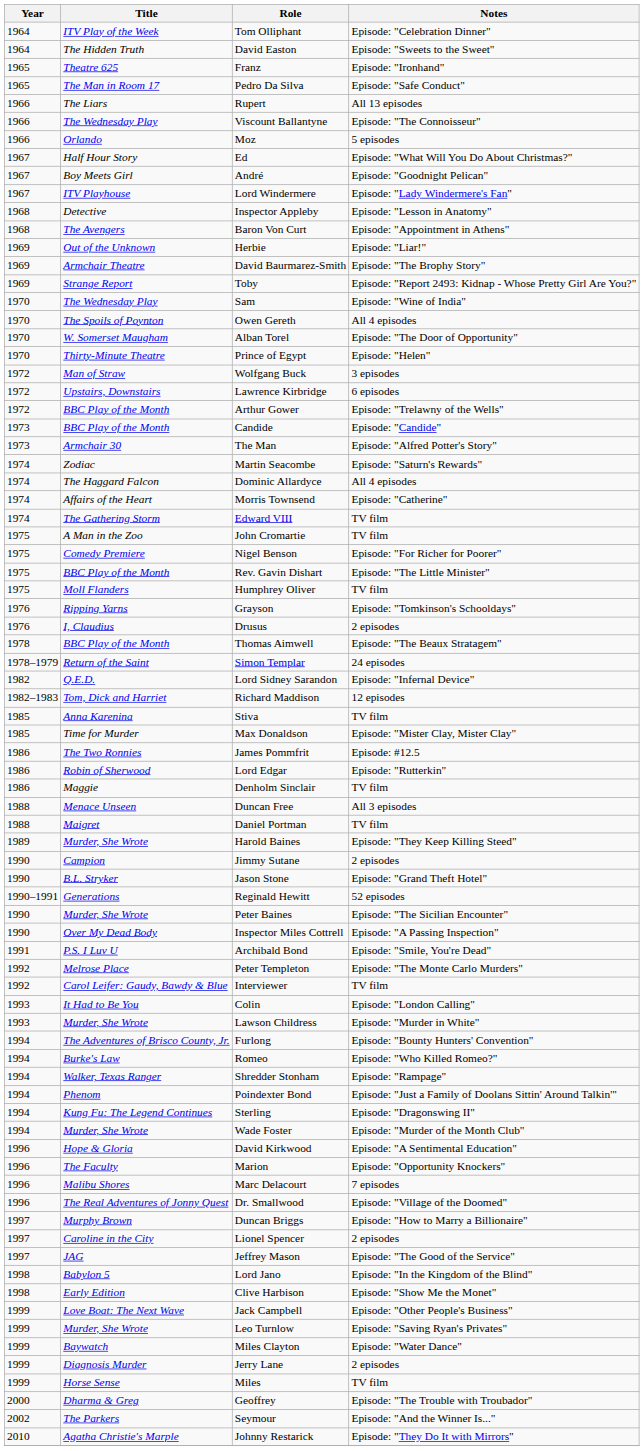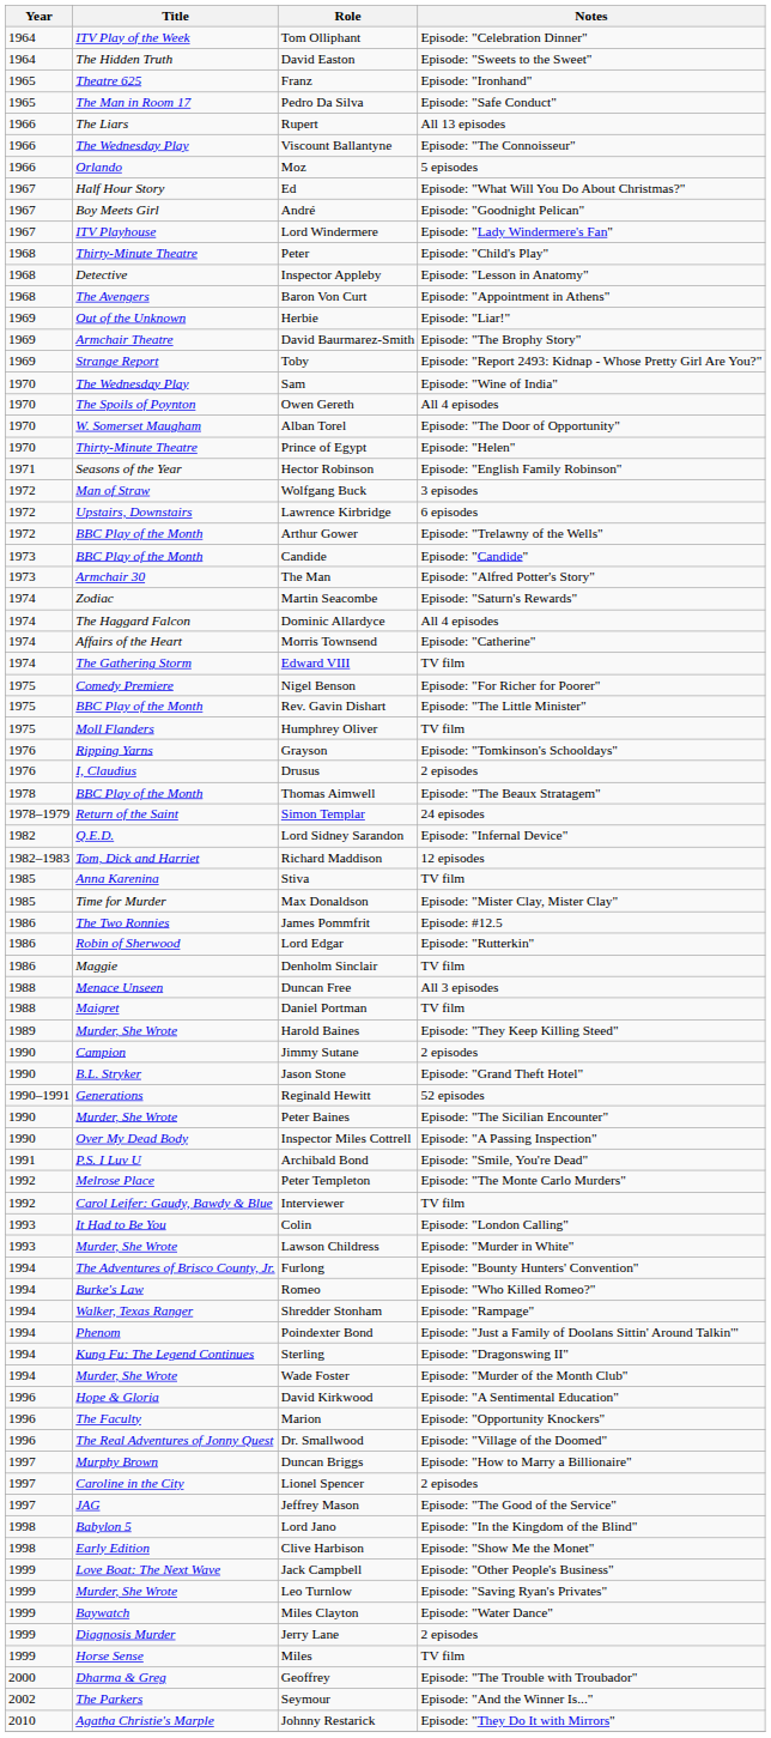 <table class="wikitable sortable">
 <tr>
 <th>Year</th>
 <th>Title</th>
 <th>Role</th>
 <th>Notes</th>
 </tr>
 <tr>
 <td>1964</td>
 <td><em><a href='#'>ITV Play of the Week</a></em></td>
 <td>Tom Olliphant</td>
 <td>Episode: "Celebration Dinner"</td>
 </tr>
 <tr>
 <td>1964</td>
 <td><em>The Hidden Truth</em></td>
 <td>David Easton</td>
 <td>Episode: "Sweets to the Sweet"</td>
 </tr>
 <tr>
 <td>1965</td>
 <td><em><a href='#'>Theatre 625</a></em></td>
 <td>Franz</td>
 <td>Episode: "Ironhand"</td>
 </tr>
 <tr>
 <td>1965</td>
 <td><em><a href='#'>The Man in Room 17</a></em></td>
 <td>Pedro Da Silva</td>
 <td>Episode: "Safe Conduct"</td>
 </tr>
 <tr>
 <td>1966</td>
 <td><em>The Liars</em></td>
 <td>Rupert</td>
 <td>All 13 episodes</td>
 </tr>
 <tr>
 <td>1966</td>
 <td><em><a href='#'>The Wednesday Play</a></em></td>
 <td>Viscount Ballantyne</td>
 <td>Episode: "The Connoisseur"</td>
 </tr>
 <tr>
 <td>1966</td>
 <td><em><a href='#'>Orlando</a></em></td>
 <td>Moz</td>
 <td>5 episodes</td>
 </tr>
 <tr>
 <td>1967</td>
 <td><em>Half Hour Story</em></td>
 <td>Ed</td>
 <td>Episode: "What Will You Do About Christmas?"</td>
 </tr>
 <tr>
 <td>1967</td>
 <td><em>Boy Meets Girl</em></td>
 <td>André</td>
 <td>Episode: "Goodnight Pelican"</td>
 </tr>
 <tr>
 <td>1967</td>
 <td><em><a href='#'>ITV Playhouse</a></em></td>
 <td>Lord Windermere</td>
 <td>Episode: "<a href='#'>Lady Windermere's Fan</a>"</td>
 </tr>
 <tr>
 <td>1968</td>
+<td><em><a href='#'>Thirty-Minute Theatre</a></em></td>
+<td>Peter</td>
+<td>Episode: "Child's Play"</td>
+</tr>
+<tr>
+<td>1968</td>
 <td><em>Detective</em></td>
 <td>Inspector Appleby</td>
 <td>Episode: "Lesson in Anatomy"</td>
 </tr>
 <tr>
 <td>1968</td>
 <td><em><a href='#'>The Avengers</a></em></td>
 <td>Baron Von Curt</td>
 <td>Episode: "Appointment in Athens"</td>
 </tr>
 <tr>
 <td>1969</td>
 <td><em><a href='#'>Out of the Unknown</a></em></td>
 <td>Herbie</td>
 <td>Episode: "Liar!"</td>
 </tr>
 <tr>
 <td>1969</td>
 <td><em><a href='#'>Armchair Theatre</a></em></td>
 <td>David Baurmarez-Smith</td>
 <td>Episode: "The Brophy Story"</td>
 </tr>
 <tr>
 <td>1969</td>
 <td><em><a href='#'>Strange Report</a></em></td>
 <td>Toby</td>
 <td>Episode: "Report 2493: Kidnap - Whose Pretty Girl Are You?"</td>
 </tr>
 <tr>
 <td>1970</td>
 <td><em><a href='#'>The Wednesday Play</a></em></td>
 <td>Sam</td>
 <td>Episode: "Wine of India"</td>
 </tr>
 <tr>
 <td>1970</td>
 <td><em><a href='#'>The Spoils of Poynton</a></em></td>
 <td>Owen Gereth</td>
 <td>All 4 episodes</td>
 </tr>
 <tr>
 <td>1970</td>
 <td><em><a href='#'>W. Somerset Maugham</a></em></td>
 <td>Alban Torel</td>
 <td>Episode: "The Door of Opportunity"</td>
 </tr>
 <tr>
 <td>1970</td>
 <td><em><a href='#'>Thirty-Minute Theatre</a></em></td>
 <td>Prince of Egypt</td>
 <td>Episode: "Helen"</td>
 </tr>
 <tr>
+<td>1971</td>
+<td><em>Seasons of the Year</em></td>
+<td>Hector Robinson</td>
+<td>Episode: "English Family Robinson"</td>
+</tr>
+<tr>
 <td>1972</td>
 <td><em><a href='#'>Man of Straw</a></em></td>
 <td>Wolfgang Buck</td>
 <td>3 episodes</td>
 </tr>
 <tr>
 <td>1972</td>
 <td><em><a href='#'>Upstairs, Downstairs</a></em></td>
 <td>Lawrence Kirbridge</td>
 <td>6 episodes</td>
 </tr>
 <tr>
 <td>1972</td>
 <td><em><a href='#'>BBC Play of the Month</a></em></td>
 <td>Arthur Gower</td>
 <td>Episode: "Trelawny of the Wells"</td>
 </tr>
 <tr>
 <td>1973</td>
 <td><em><a href='#'>BBC Play of the Month</a></em></td>
 <td>Candide</td>
 <td>Episode: "<a href='#'>Candide</a>"</td>
 </tr>
 <tr>
 <td>1973</td>
 <td><em><a href='#'>Armchair 30</a></em></td>
 <td>The Man</td>
 <td>Episode: "Alfred Potter's Story"</td>
 </tr>
 <tr>
 <td>1974</td>
 <td><em>Zodiac</em></td>
 <td>Martin Seacombe</td>
 <td>Episode: "Saturn's Rewards"</td>
 </tr>
 <tr>
 <td>1974</td>
 <td><em>The Haggard Falcon</em></td>
 <td>Dominic Allardyce</td>
 <td>All 4 episodes</td>
 </tr>
 <tr>
 <td>1974</td>
 <td><em>Affairs of the Heart</em></td>
 <td>Morris Townsend</td>
 <td>Episode: "Catherine"</td>
 </tr>
 <tr>
 <td>1974</td>
 <td><em><a href='#'>The Gathering Storm</a></em></td>
 <td><a href='#'>Edward VIII</a></td>
-<td>TV film</td>
-</tr>
-<tr>
-<td>1975</td>
-<td><em>A Man in the Zoo</em></td>
-<td>John Cromartie</td>
 <td>TV film</td>
 </tr>
 <tr>
 <td>1975</td>
 <td><em><a href='#'>Comedy Premiere</a></em></td>
 <td>Nigel Benson</td>
 <td>Episode: "For Richer for Poorer"</td>
 </tr>
 <tr>
 <td>1975</td>
 <td><em><a href='#'>BBC Play of the Month</a></em></td>
 <td>Rev. Gavin Dishart</td>
 <td>Episode: "The Little Minister"</td>
 </tr>
 <tr>
 <td>1975</td>
 <td><em><a href='#'>Moll Flanders</a></em></td>
 <td>Humphrey Oliver</td>
 <td>TV film</td>
 </tr>
 <tr>
 <td>1976</td>
 <td><em><a href='#'>Ripping Yarns</a></em></td>
 <td>Grayson</td>
 <td>Episode: "Tomkinson's Schooldays"</td>
 </tr>
 <tr>
 <td>1976</td>
 <td><em><a href='#'>I, Claudius</a></em></td>
 <td>Drusus</td>
 <td>2 episodes</td>
 </tr>
 <tr>
 <td>1978</td>
 <td><em><a href='#'>BBC Play of the Month</a></em></td>
 <td>Thomas Aimwell</td>
 <td>Episode: "The Beaux Stratagem"</td>
 </tr>
 <tr>
 <td>1978–1979</td>
 <td><em><a href='#'>Return of the Saint</a></em></td>
 <td><a href='#'>Simon Templar</a></td>
 <td>24 episodes</td>
 </tr>
 <tr>
 <td>1982</td>
 <td><em><a href='#'>Q.E.D.</a></em></td>
 <td>Lord Sidney Sarandon</td>
 <td>Episode: "Infernal Device"</td>
 </tr>
 <tr>
 <td>1982–1983</td>
 <td><em><a href='#'>Tom, Dick and Harriet</a></em></td>
 <td>Richard Maddison</td>
 <td>12 episodes</td>
 </tr>
 <tr>
 <td>1985</td>
 <td><em><a href='#'>Anna Karenina</a></em></td>
 <td>Stiva</td>
 <td>TV film</td>
 </tr>
 <tr>
 <td>1985</td>
 <td><em>Time for Murder</em></td>
 <td>Max Donaldson</td>
 <td>Episode: "Mister Clay, Mister Clay"</td>
 </tr>
 <tr>
 <td>1986</td>
 <td><em><a href='#'>The Two Ronnies</a></em></td>
 <td>James Pommfrit</td>
 <td>Episode: #12.5</td>
 </tr>
 <tr>
 <td>1986</td>
 <td><em><a href='#'>Robin of Sherwood</a></em></td>
 <td>Lord Edgar</td>
 <td>Episode: "Rutterkin"</td>
 </tr>
 <tr>
 <td>1986</td>
 <td><em>Maggie</em></td>
 <td>Denholm Sinclair</td>
 <td>TV film</td>
 </tr>
 <tr>
 <td>1988</td>
 <td><em><a href='#'>Menace Unseen</a></em></td>
 <td>Duncan Free</td>
 <td>All 3 episodes</td>
 </tr>
 <tr>
 <td>1988</td>
 <td><em><a href='#'>Maigret</a></em></td>
 <td>Daniel Portman</td>
 <td>TV film</td>
 </tr>
 <tr>
 <td>1989</td>
 <td><em><a href='#'>Murder, She Wrote</a></em></td>
 <td>Harold Baines</td>
 <td>Episode: "They Keep Killing Steed"</td>
 </tr>
 <tr>
 <td>1990</td>
 <td><em><a href='#'>Campion</a></em></td>
 <td>Jimmy Sutane</td>
 <td>2 episodes</td>
 </tr>
 <tr>
 <td>1990</td>
 <td><em><a href='#'>B.L. Stryker</a></em></td>
 <td>Jason Stone</td>
 <td>Episode: "Grand Theft Hotel"</td>
 </tr>
 <tr>
 <td>1990–1991</td>
 <td><em><a href='#'>Generations</a></em></td>
 <td>Reginald Hewitt</td>
 <td>52 episodes</td>
 </tr>
 <tr>
 <td>1990</td>
 <td><em><a href='#'>Murder, She Wrote</a></em></td>
 <td>Peter Baines</td>
 <td>Episode: "The Sicilian Encounter"</td>
 </tr>
 <tr>
 <td>1990</td>
 <td><em><a href='#'>Over My Dead Body</a></em></td>
 <td>Inspector Miles Cottrell</td>
 <td>Episode: "A Passing Inspection"</td>
 </tr>
 <tr>
 <td>1991</td>
 <td><em><a href='#'>P.S. I Luv U</a></em></td>
 <td>Archibald Bond</td>
 <td>Episode: "Smile, You're Dead"</td>
 </tr>
 <tr>
 <td>1992</td>
 <td><em><a href='#'>Melrose Place</a></em></td>
 <td>Peter Templeton</td>
 <td>Episode: "The Monte Carlo Murders"</td>
 </tr>
 <tr>
 <td>1992</td>
 <td><em><a href='#'>Carol Leifer: Gaudy, Bawdy & Blue</a></em></td>
 <td>Interviewer</td>
 <td>TV film</td>
 </tr>
 <tr>
 <td>1993</td>
 <td><em><a href='#'>It Had to Be You</a></em></td>
 <td>Colin</td>
 <td>Episode: "London Calling"</td>
 </tr>
 <tr>
 <td>1993</td>
 <td><em><a href='#'>Murder, She Wrote</a></em></td>
 <td>Lawson Childress</td>
 <td>Episode: "Murder in White"</td>
 </tr>
 <tr>
 <td>1994</td>
 <td><em><a href='#'>The Adventures of Brisco County, Jr.</a></em></td>
 <td>Furlong</td>
 <td>Episode: "Bounty Hunters' Convention"</td>
 </tr>
 <tr>
 <td>1994</td>
 <td><em><a href='#'>Burke's Law</a></em></td>
 <td>Romeo</td>
 <td>Episode: "Who Killed Romeo?"</td>
 </tr>
 <tr>
 <td>1994</td>
 <td><em><a href='#'>Walker, Texas Ranger</a></em></td>
 <td>Shredder Stonham</td>
 <td>Episode: "Rampage"</td>
 </tr>
 <tr>
 <td>1994</td>
 <td><em><a href='#'>Phenom</a></em></td>
 <td>Poindexter Bond</td>
 <td>Episode: "Just a Family of Doolans Sittin' Around Talkin'"</td>
 </tr>
 <tr>
 <td>1994</td>
 <td><em><a href='#'>Kung Fu: The Legend Continues</a></em></td>
 <td>Sterling</td>
 <td>Episode: "Dragonswing II"</td>
 </tr>
 <tr>
 <td>1994</td>
 <td><em><a href='#'>Murder, She Wrote</a></em></td>
 <td>Wade Foster</td>
 <td>Episode: "Murder of the Month Club"</td>
 </tr>
 <tr>
 <td>1996</td>
 <td><em><a href='#'>Hope & Gloria</a></em></td>
 <td>David Kirkwood</td>
 <td>Episode: "A Sentimental Education"</td>
 </tr>
 <tr>
 <td>1996</td>
 <td><em><a href='#'>The Faculty</a></em></td>
 <td>Marion</td>
 <td>Episode: "Opportunity Knockers"</td>
 </tr>
 <tr>
 <td>1996</td>
-<td><em><a href='#'>Malibu Shores</a></em></td>
-<td>Marc Delacourt</td>
-<td>7 episodes</td>
-</tr>
-<tr>
-<td>1996</td>
 <td><em><a href='#'>The Real Adventures of Jonny Quest</a></em></td>
 <td>Dr. Smallwood</td>
 <td>Episode: "Village of the Doomed"</td>
 </tr>
 <tr>
 <td>1997</td>
 <td><em><a href='#'>Murphy Brown</a></em></td>
 <td>Duncan Briggs</td>
 <td>Episode: "How to Marry a Billionaire"</td>
 </tr>
 <tr>
 <td>1997</td>
 <td><em><a href='#'>Caroline in the City</a></em></td>
 <td>Lionel Spencer</td>
 <td>2 episodes</td>
 </tr>
 <tr>
 <td>1997</td>
 <td><em><a href='#'>JAG</a></em></td>
 <td>Jeffrey Mason</td>
 <td>Episode: "The Good of the Service"</td>
 </tr>
 <tr>
 <td>1998</td>
 <td><em><a href='#'>Babylon 5</a></em></td>
 <td>Lord Jano</td>
 <td>Episode: "In the Kingdom of the Blind"</td>
 </tr>
 <tr>
 <td>1998</td>
 <td><em><a href='#'>Early Edition</a></em></td>
 <td>Clive Harbison</td>
 <td>Episode: "Show Me the Monet"</td>
 </tr>
 <tr>
 <td>1999</td>
 <td><em><a href='#'>Love Boat: The Next Wave</a></em></td>
 <td>Jack Campbell</td>
 <td>Episode: "Other People's Business"</td>
 </tr>
 <tr>
 <td>1999</td>
 <td><em><a href='#'>Murder, She Wrote</a></em></td>
 <td>Leo Turnlow</td>
 <td>Episode: "Saving Ryan's Privates"</td>
 </tr>
 <tr>
 <td>1999</td>
 <td><em><a href='#'>Baywatch</a></em></td>
 <td>Miles Clayton</td>
 <td>Episode: "Water Dance"</td>
 </tr>
 <tr>
 <td>1999</td>
 <td><em><a href='#'>Diagnosis Murder</a></em></td>
 <td>Jerry Lane</td>
 <td>2 episodes</td>
 </tr>
 <tr>
 <td>1999</td>
 <td><em><a href='#'>Horse Sense</a></em></td>
 <td>Miles</td>
 <td>TV film</td>
 </tr>
 <tr>
 <td>2000</td>
 <td><em><a href='#'>Dharma & Greg</a></em></td>
 <td>Geoffrey</td>
 <td>Episode: "The Trouble with Troubador"</td>
 </tr>
 <tr>
 <td>2002</td>
 <td><em><a href='#'>The Parkers</a></em></td>
 <td>Seymour</td>
 <td>Episode: "And the Winner Is..."</td>
 </tr>
 <tr>
 <td>2010</td>
 <td><em><a href='#'>Agatha Christie's Marple</a></em></td>
 <td>Johnny Restarick</td>
 <td>Episode: "<a href='#'>They Do It with Mirrors</a>"</td>
 </tr>
 <tr>
 </tr>
 </table>
